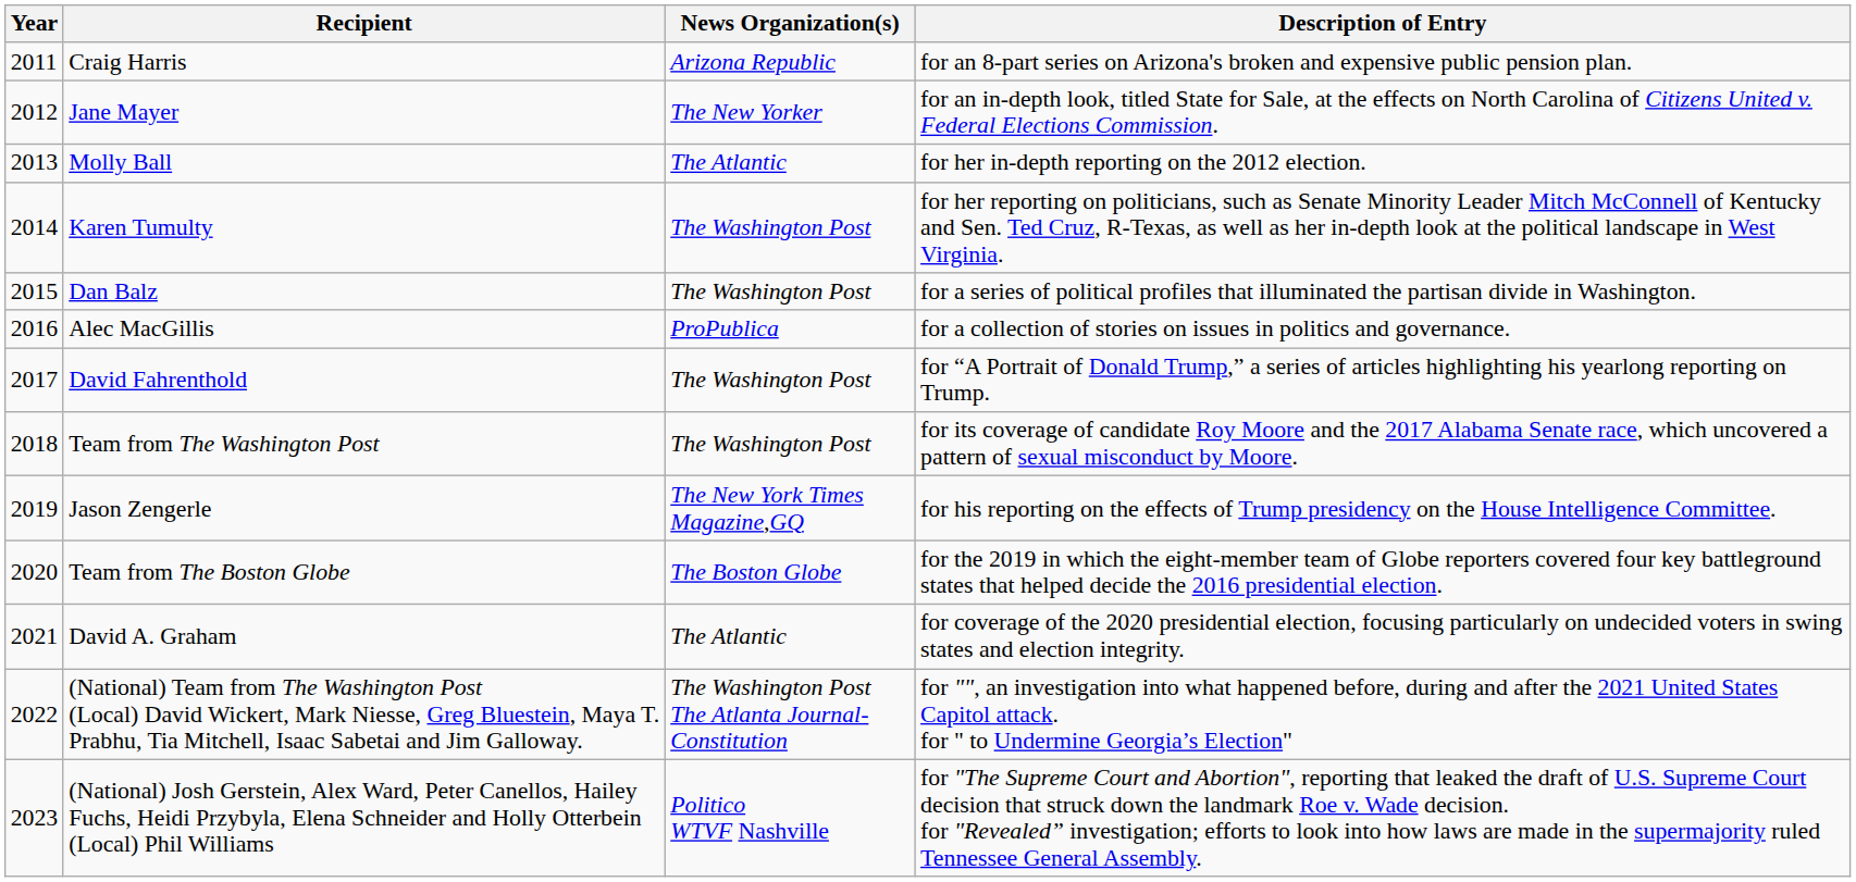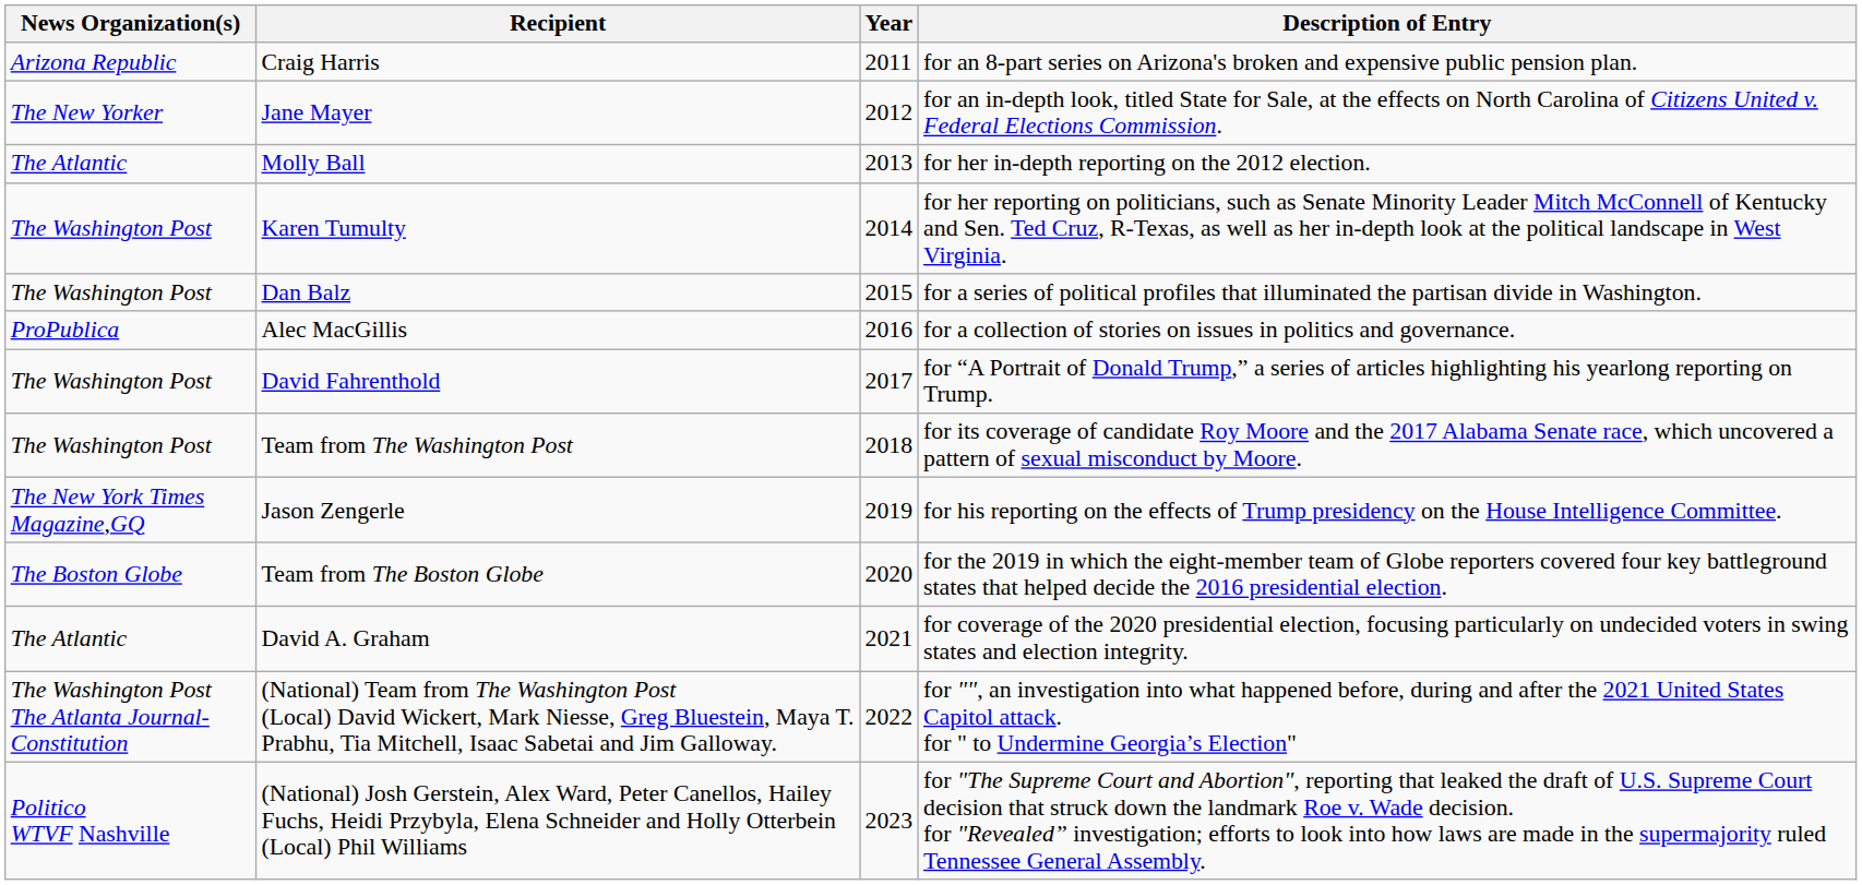 <table class="wikitable">
 <tr>
+<th>News Organization(s)</th>
+<th>Recipient</th>
 <th>Year</th>
-<th>Recipient</th>
-<th>News Organization(s)</th>
 <th>Description of Entry</th>
 </tr>
 <tr>
+<td><em><a href='#'>Arizona Republic</a></em></td>
+<td>Craig Harris</td>
 <td>2011</td>
-<td>Craig Harris</td>
-<td><em><a href='#'>Arizona Republic</a></em></td>
 <td>for an 8-part series on Arizona's broken and expensive public pension plan.</td>
 </tr>
 <tr>
+<td><em><a href='#'>The New Yorker</a></em></td>
+<td><a href='#'>Jane Mayer</a></td>
 <td>2012</td>
-<td><a href='#'>Jane Mayer</a></td>
-<td><em><a href='#'>The New Yorker</a></em></td>
 <td>for an in-depth look, titled State for Sale, at the effects on North Carolina of <em><a href='#'>Citizens United v. Federal Elections Commission</a></em>.</td>
 </tr>
 <tr>
+<td><em><a href='#'>The Atlantic</a></em></td>
+<td><a href='#'>Molly Ball</a></td>
 <td>2013</td>
-<td><a href='#'>Molly Ball</a></td>
-<td><em><a href='#'>The Atlantic</a></em></td>
 <td>for her in-depth reporting on the 2012 election.</td>
 </tr>
 <tr>
+<td><em><a href='#'>The Washington Post</a></em></td>
+<td><a href='#'>Karen Tumulty</a></td>
 <td>2014</td>
-<td><a href='#'>Karen Tumulty</a></td>
-<td><em><a href='#'>The Washington Post</a></em></td>
 <td>for her reporting on politicians, such as Senate Minority Leader <a href='#'>Mitch McConnell</a> of Kentucky and Sen. <a href='#'>Ted Cruz</a>, R-Texas, as well as her in-depth look at the political landscape in <a href='#'>West Virginia</a>.</td>
 </tr>
 <tr>
+<td><em>The Washington Post</em></td>
+<td><a href='#'>Dan Balz</a></td>
 <td>2015</td>
-<td><a href='#'>Dan Balz</a></td>
-<td><em>The Washington Post</em></td>
 <td>for a series of political profiles that illuminated the partisan divide in Washington.</td>
 </tr>
 <tr>
+<td><em><a href='#'>ProPublica</a></em></td>
+<td>Alec MacGillis</td>
 <td>2016</td>
-<td>Alec MacGillis</td>
-<td><em><a href='#'>ProPublica</a></em></td>
 <td>for a collection of stories on issues in politics and governance.</td>
 </tr>
 <tr>
+<td><em>The Washington Post</em></td>
+<td><a href='#'>David Fahrenthold</a></td>
 <td>2017</td>
-<td><a href='#'>David Fahrenthold</a></td>
-<td><em>The Washington Post</em></td>
 <td>for “A Portrait of <a href='#'>Donald Trump</a>,” a series of articles highlighting his yearlong reporting on Trump.</td>
 </tr>
 <tr>
+<td><em>The Washington Post</em></td>
+<td>Team from <em>The Washington Post</em></td>
 <td>2018</td>
-<td>Team from <em>The Washington Post</em></td>
-<td><em>The Washington Post</em></td>
 <td>for its coverage of candidate <a href='#'>Roy Moore</a> and the <a href='#'>2017 Alabama Senate race</a>, which uncovered a pattern of <a href='#'>sexual misconduct by Moore</a>.</td>
 </tr>
 <tr>
+<td><em><a href='#'>The New York Times Magazine</a></em>,<em><a href='#'>GQ</a></em></td>
+<td>Jason Zengerle</td>
 <td>2019</td>
-<td>Jason Zengerle</td>
-<td><em><a href='#'>The New York Times Magazine</a></em>,<em><a href='#'>GQ</a></em></td>
 <td>for his reporting on the effects of <a href='#'>Trump presidency</a> on the <a href='#'>House Intelligence Committee</a>.</td>
 </tr>
 <tr>
+<td><em><a href='#'>The Boston Globe</a></em></td>
+<td>Team from <em>The Boston Globe</em></td>
 <td>2020</td>
-<td>Team from <em>The Boston Globe</em></td>
-<td><em><a href='#'>The Boston Globe</a></em></td>
 <td>for the 2019 <em></em> in which the eight-member team of Globe reporters covered four key battleground states that helped decide the <a href='#'>2016 presidential election</a>.</td>
 </tr>
 <tr>
+<td><em>The Atlantic</em></td>
+<td>David A. Graham</td>
 <td>2021</td>
-<td>David A. Graham</td>
-<td><em>The Atlantic</em></td>
 <td>for coverage of the 2020 presidential election, focusing particularly on undecided voters in swing states and election integrity.</td>
 </tr>
 <tr>
+<td><em>The Washington Post</em><br><em><a href='#'>The Atlanta Journal-Constitution</a></em></td>
+<td>(National) Team from <em>The Washington Post</em><br>(Local) David Wickert, Mark Niesse, <a href='#'>Greg Bluestein</a>, Maya T. Prabhu, Tia Mitchell, Isaac Sabetai and Jim Galloway.</td>
 <td>2022</td>
-<td>(National) Team from <em>The Washington Post</em><br>(Local) David Wickert, Mark Niesse, <a href='#'>Greg Bluestein</a>, Maya T. Prabhu, Tia Mitchell, Isaac Sabetai and Jim Galloway.</td>
-<td><em>The Washington Post</em><br><em><a href='#'>The Atlanta Journal-Constitution</a></em></td>
 <td>for <em>""</em>, an investigation into what happened before, during and after the <a href='#'>2021 United States Capitol attack</a>.<br>for " to <a href='#'>Undermine Georgia’s Election</a>"</td>
 </tr>
 <tr>
+<td><em><a href='#'>Politico</a></em><br><em><a href='#'>WTVF</a></em> <a href='#'>Nashville</a></td>
+<td>(National) Josh Gerstein, Alex Ward, Peter Canellos, Hailey Fuchs, Heidi Przybyla, Elena Schneider and Holly Otterbein<br>(Local) Phil Williams</td>
 <td>2023</td>
-<td>(National) Josh Gerstein, Alex Ward, Peter Canellos, Hailey Fuchs, Heidi Przybyla, Elena Schneider and Holly Otterbein<br>(Local) Phil Williams</td>
-<td><em><a href='#'>Politico</a></em><br><em><a href='#'>WTVF</a></em> <a href='#'>Nashville</a></td>
 <td>for <em>"The Supreme Court and Abortion"</em>, reporting that leaked the draft of <a href='#'>U.S. Supreme Court</a> decision that struck down the landmark <a href='#'>Roe v. Wade</a> decision.<br>for <em>"Revealed”</em> investigation; efforts to look into how laws are made in the <a href='#'>supermajority</a> ruled <a href='#'>Tennessee General Assembly</a>.</td>
 </tr>
 </table>
